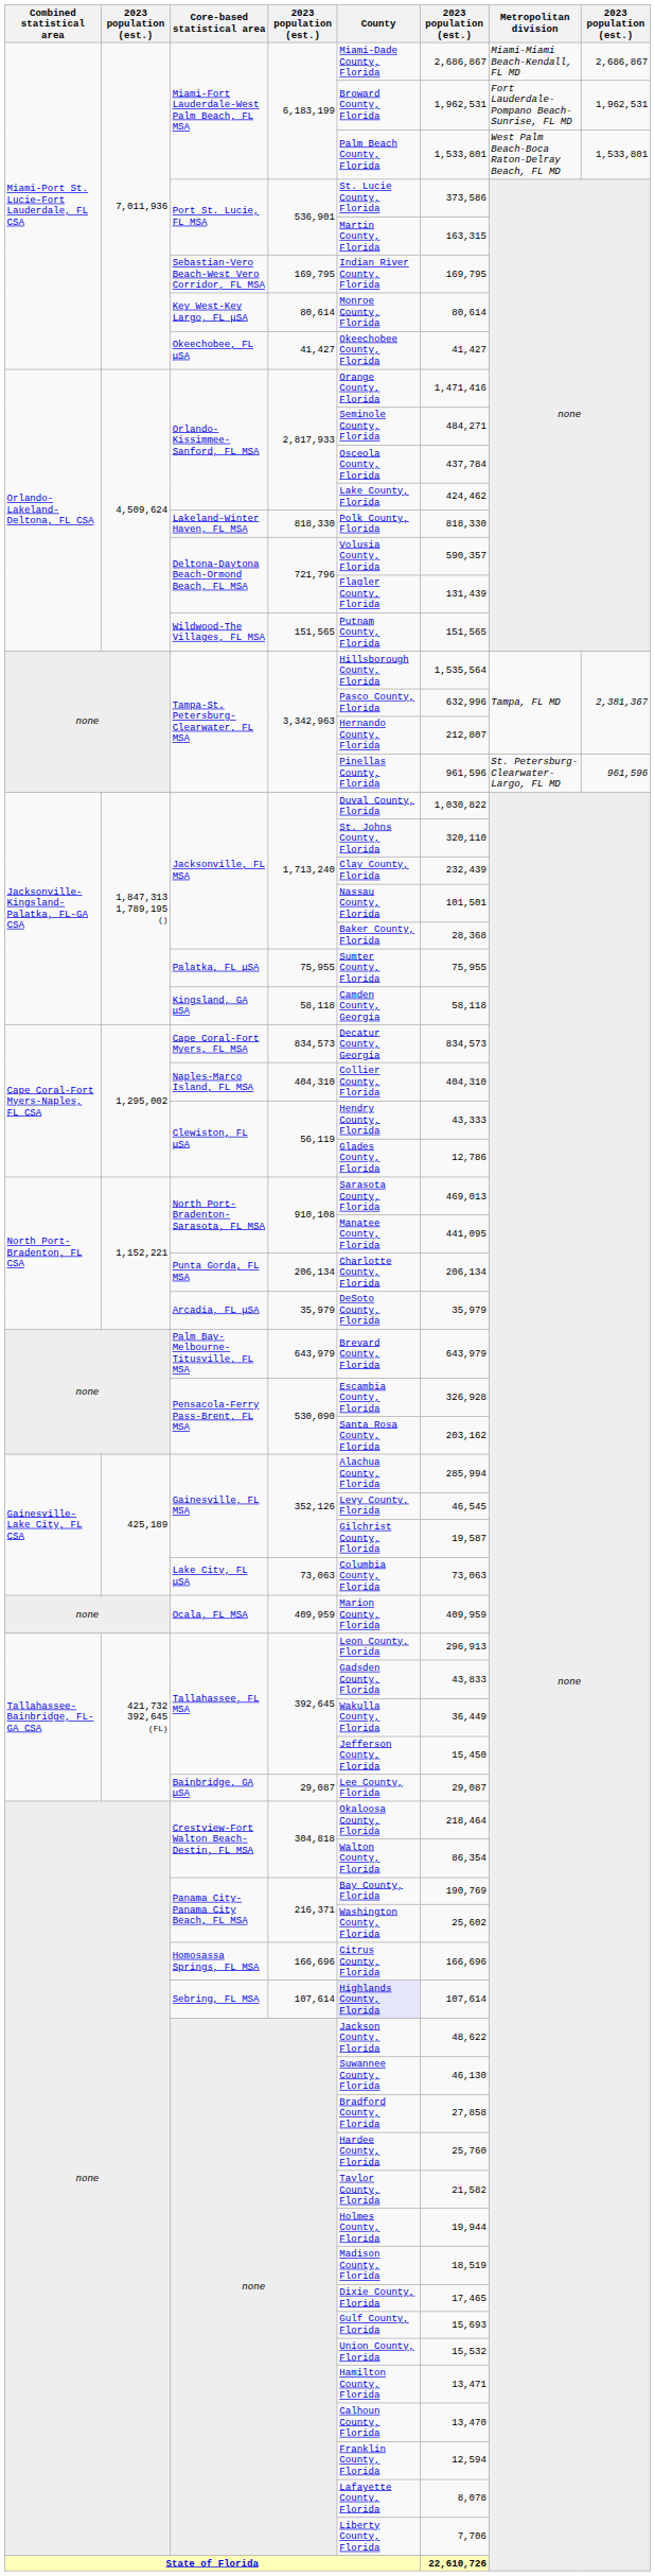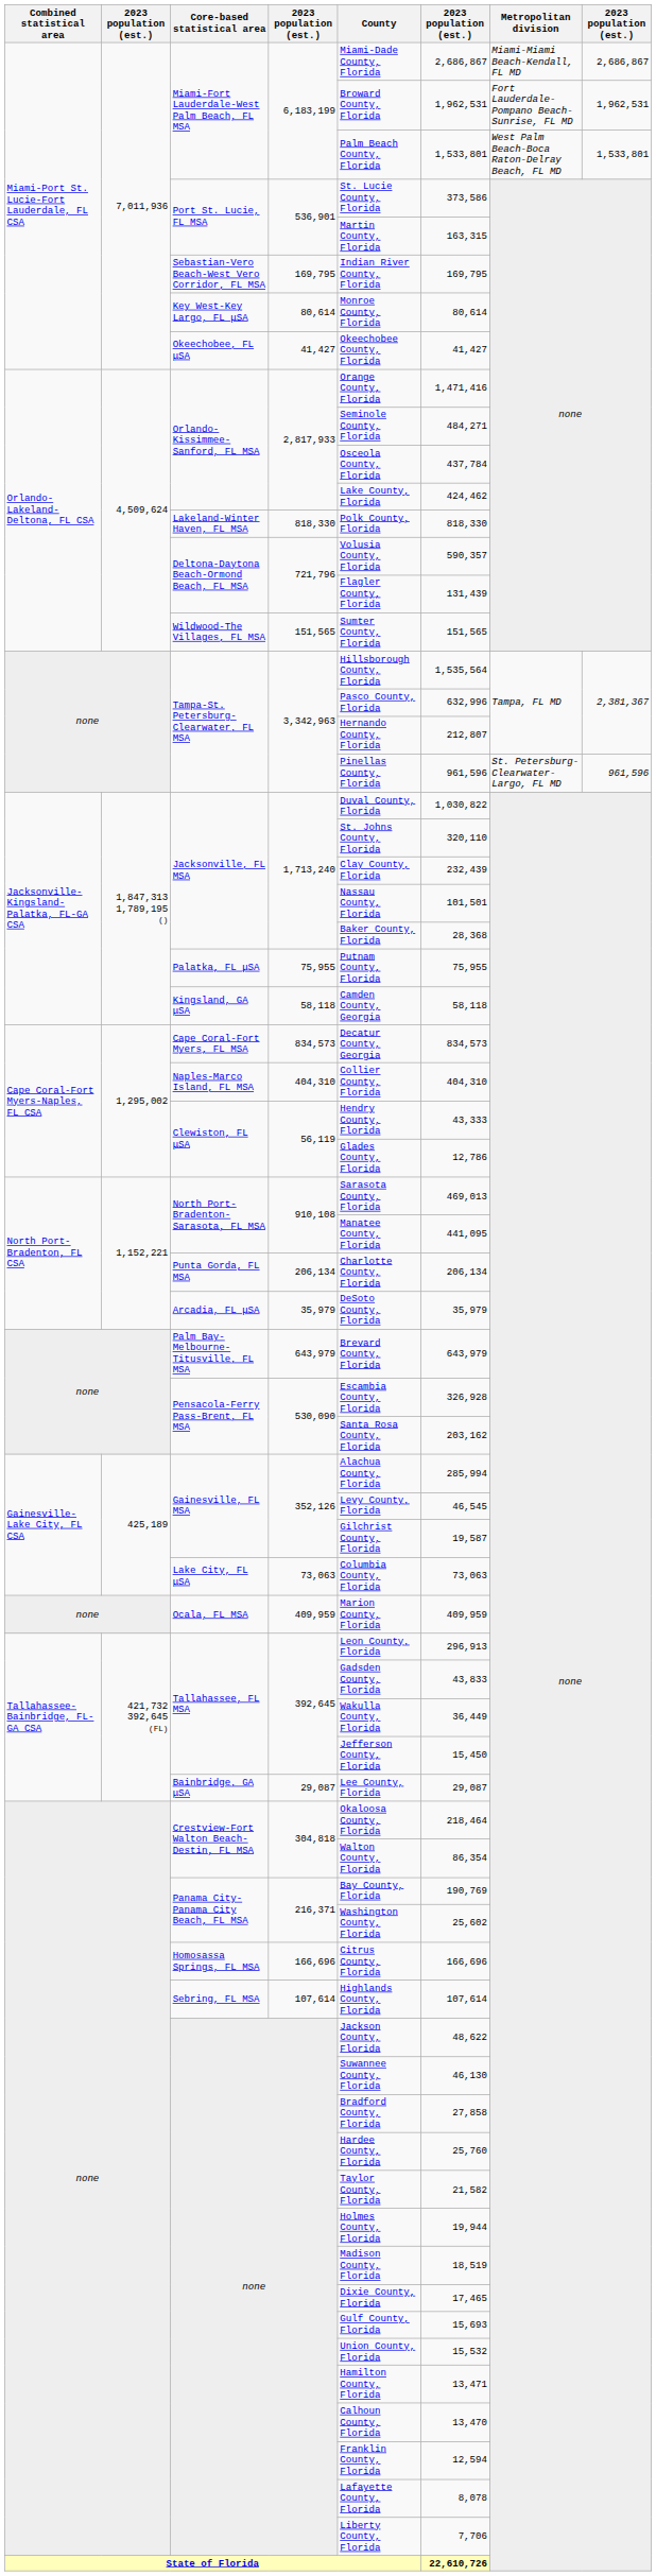 <table class=wikitable>
 <tr>
 <th>Combined statistical area</th>
 <th>2023 population (est.)</th>
 <th>Core-based statistical area</th>
 <th>2023 population (est.)</th>
 <th>County</th>
 <th>2023 population (est.)</th>
 <th>Metropolitan division</th>
 <th>2023 population (est.)</th>
 </tr>
 <tr>
 <td rowspan=8><a href='#'>Miami-Port St. Lucie-Fort Lauderdale, FL CSA</a></td>
 <td rowspan=8 align=right>7,011,936</td>
 <td rowspan=3><a href='#'>Miami-Fort Lauderdale-West Palm Beach, FL MSA</a></td>
 <td rowspan="3" align="right">6,183,199</td>
 <td><a href='#'>Miami-Dade County, Florida</a></td>
 <td align=right>2,686,867</td>
 <td><em>Miami-Miami Beach-Kendall, FL MD</em></td>
 <td align=right>2,686,867</td>
 </tr>
 <tr>
 <td><a href='#'>Broward County, Florida</a></td>
 <td align=right>1,962,531</td>
 <td><em>Fort Lauderdale-Pompano Beach-Sunrise, FL MD</em></td>
 <td align=right>1,962,531</td>
 </tr>
 <tr>
 <td><a href='#'>Palm Beach County, Florida</a></td>
 <td align=right>1,533,801</td>
 <td><em>West Palm Beach-Boca Raton-Delray Beach, FL MD</em></td>
 <td align=right>1,533,801</td>
 </tr>
 <tr>
 <td rowspan=2><a href='#'>Port St. Lucie, FL MSA</a></td>
 <td rowspan="2" align="right">536,901</td>
 <td><a href='#'>St. Lucie County, Florida</a></td>
 <td align=right>373,586</td>
 <td rowspan=13 colspan=2 align=center bgcolor=#EEEEEE><em>none</em></td>
 </tr>
 <tr>
 <td><a href='#'>Martin County, Florida</a></td>
 <td align=right>163,315</td>
 </tr>
 <tr>
 <td rowspan=1><a href='#'>Sebastian-Vero Beach-West Vero Corridor, FL MSA</a></td>
 <td rowspan="1" align="right">169,795</td>
 <td><a href='#'>Indian River County, Florida</a></td>
 <td align=right>169,795</td>
 </tr>
 <tr>
 <td rowspan=1><a href='#'>Key West-Key Largo, FL μSA</a></td>
 <td rowspan="1" align="right">80,614</td>
 <td><a href='#'>Monroe County, Florida</a></td>
 <td align=right>80,614</td>
 </tr>
 <tr>
 <td rowspan=1><a href='#'>Okeechobee, FL μSA</a></td>
 <td rowspan="1" align="right">41,427</td>
 <td><a href='#'>Okeechobee County, Florida</a></td>
 <td align=right>41,427</td>
 </tr>
 <tr>
 <td rowspan=8><a href='#'>Orlando-Lakeland-Deltona, FL CSA</a></td>
 <td rowspan=8 align=right>4,509,624</td>
 <td rowspan=4><a href='#'>Orlando-Kissimmee-Sanford, FL MSA</a></td>
 <td rowspan="4" align="right">2,817,933</td>
 <td><a href='#'>Orange County, Florida</a></td>
 <td align=right>1,471,416</td>
 </tr>
 <tr>
 <td><a href='#'>Seminole County, Florida</a></td>
 <td align=right>484,271</td>
 </tr>
 <tr>
 <td><a href='#'>Osceola County, Florida</a></td>
 <td align=right>437,784</td>
 </tr>
 <tr>
 <td><a href='#'>Lake County, Florida</a></td>
 <td align=right>424,462</td>
 </tr>
 <tr>
 <td rowspan=1><a href='#'>Lakeland-Winter Haven, FL MSA</a></td>
 <td rowspan="1" align="right">818,330</td>
 <td><a href='#'>Polk County, Florida</a></td>
 <td align=right>818,330</td>
 </tr>
 <tr>
 <td rowspan=2><a href='#'>Deltona-Daytona Beach-Ormond Beach, FL MSA</a></td>
 <td rowspan="2" align="right">721,796</td>
 <td><a href='#'>Volusia County, Florida</a></td>
 <td align=right>590,357</td>
 </tr>
 <tr>
 <td><a href='#'>Flagler County, Florida</a></td>
 <td align=right>131,439</td>
 </tr>
 <tr>
 <td rowspan=1><a href='#'>Wildwood-The Villages, FL MSA</a></td>
 <td rowspan="1" align="right">151,565</td>
-<td><a href='#'>Putnam County, Florida</a></td>
+<td><a href='#'>Sumter County, Florida</a></td>
 <td align=right>151,565</td>
 </tr>
 <tr>
 <td rowspan=4 colspan=2 align=center bgcolor=#EEEEEE><em>none</em></td>
 <td rowspan=4><a href='#'>Tampa-St. Petersburg-Clearwater, FL MSA</a></td>
 <td rowspan=4 align=right>3,342,963</td>
 <td><a href='#'>Hillsborough County, Florida</a></td>
 <td align=right>1,535,564</td>
 <td rowspan="3"><em>Tampa, FL MD</em></td>
 <td rowspan="3" align=right><em>2,381,367</em></td>
 </tr>
 <tr>
 <td><a href='#'>Pasco County, Florida</a></td>
 <td align="right">632,996</td>
 </tr>
 <tr>
 <td><a href='#'>Hernando County, Florida</a></td>
 <td align="right">212,807</td>
 </tr>
 <tr>
 <td><a href='#'>Pinellas County, Florida</a></td>
 <td align="right">961,596</td>
 <td><em>St. Petersburg-Clearwater-Largo, FL MD</em></td>
 <td align="right"><em>961,596</em></td>
 </tr>
 <tr>
 <td rowspan="7"><a href='#'><span>Jacksonville-Kingsland-Palatka, FL-GA CSA</span></a></td>
 <td rowspan="7" align="right"><span>1,847,313</span><br>1,789,195 <small>()</small></td>
 <td rowspan="5"><a href='#'>Jacksonville, FL MSA</a></td>
 <td rowspan="5" align="right">1,713,240</td>
 <td><a href='#'>Duval County, Florida</a></td>
 <td align="right">1,030,822</td>
 <td rowspan=50 colspan=2 align=center bgcolor=#EEEEEE><em>none</em></td>
 </tr>
 <tr>
 <td><a href='#'>St. Johns County, Florida</a></td>
 <td align="right">320,110</td>
 </tr>
 <tr>
 <td><a href='#'>Clay County, Florida</a></td>
 <td align="right">232,439</td>
 </tr>
 <tr>
 <td><a href='#'>Nassau County, Florida</a></td>
 <td align="right">101,501</td>
 </tr>
 <tr>
 <td><a href='#'>Baker County, Florida</a></td>
 <td align="right">28,368</td>
 </tr>
 <tr>
 <td rowspan="1"><a href='#'>Palatka, FL μSA</a></td>
 <td rowspan="1" align="right">75,955</td>
-<td><a href='#'>Sumter County, Florida</a></td>
+<td><a href='#'>Putnam County, Florida</a></td>
 <td align="right">75,955</td>
 </tr>
 <tr>
 <td rowspan="1"><a href='#'><span>Kingsland, GA μSA</span></a></td>
 <td rowspan="1" align="right"><span>58,118</span></td>
 <td><a href='#'><span>Camden County, Georgia</span></a></td>
 <td align="right"><span>58,118</span></td>
 </tr>
 <tr>
 <td rowspan="4"><a href='#'>Cape Coral-Fort Myers-Naples, FL CSA</a></td>
 <td rowspan="4" align="right">1,295,002</td>
 <td rowspan="1"><a href='#'>Cape Coral-Fort Myers, FL MSA</a></td>
 <td rowspan="1" align="right">834,573</td>
 <td><a href='#'><span>Decatur County, Georgia</span></a></td>
 <td align="right">834,573</td>
 </tr>
 <tr>
 <td rowspan="1"><a href='#'>Naples-Marco Island, FL MSA</a></td>
 <td rowspan="1" align="right">404,310</td>
 <td><a href='#'>Collier County, Florida</a></td>
 <td align="right">404,310</td>
 </tr>
 <tr>
 <td rowspan="2"><a href='#'>Clewiston, FL μSA</a></td>
 <td rowspan="2" align="right">56,119</td>
 <td><a href='#'>Hendry County, Florida</a></td>
 <td align="right">43,333</td>
 </tr>
 <tr>
 <td><a href='#'>Glades County, Florida</a></td>
 <td align="right">12,786</td>
 </tr>
 <tr>
 <td rowspan="4"><a href='#'>North Port-Bradenton, FL CSA</a></td>
 <td rowspan="4" align="right">1,152,221</td>
 <td rowspan="2"><a href='#'>North Port-Bradenton-Sarasota, FL MSA</a></td>
 <td rowspan="2" align="right">910,108</td>
 <td><a href='#'>Sarasota County, Florida</a></td>
 <td align="right">469,013</td>
 </tr>
 <tr>
 <td><a href='#'>Manatee County, Florida</a></td>
 <td align="right">441,095</td>
 </tr>
 <tr>
 <td rowspan="1"><a href='#'>Punta Gorda, FL MSA</a></td>
 <td rowspan="1" align="right">206,134</td>
 <td><a href='#'>Charlotte County, Florida</a></td>
 <td align="right">206,134</td>
 </tr>
 <tr>
 <td rowspan="1"><a href='#'>Arcadia, FL μSA</a></td>
 <td rowspan="1" align="right">35,979</td>
 <td><a href='#'>DeSoto County, Florida</a></td>
 <td align="right">35,979</td>
 </tr>
 <tr>
 <td colspan="2" rowspan="3" align="center" bgcolor="#EEEEEE"><em>none</em></td>
 <td rowspan="1"><a href='#'>Palm Bay-Melbourne-Titusville, FL MSA</a></td>
 <td rowspan="1" align="right">643,979</td>
 <td><a href='#'>Brevard County, Florida</a></td>
 <td align="right">643,979</td>
 </tr>
 <tr>
 <td rowspan="2"><a href='#'>Pensacola-Ferry Pass-Brent, FL MSA</a></td>
 <td rowspan="2" align="right">530,090</td>
 <td><a href='#'>Escambia County, Florida</a></td>
 <td align="right">326,928</td>
 </tr>
 <tr>
 <td><a href='#'>Santa Rosa County, Florida</a></td>
 <td align="right">203,162</td>
 </tr>
 <tr>
 <td rowspan="4"><a href='#'>Gainesville-Lake City, FL CSA</a></td>
 <td rowspan="4" align="right">425,189</td>
 <td rowspan="3"><a href='#'>Gainesville, FL MSA</a></td>
 <td rowspan="3" align="right">352,126</td>
 <td><a href='#'>Alachua County, Florida</a></td>
 <td align="right">285,994</td>
 </tr>
 <tr>
 <td><a href='#'>Levy County, Florida</a></td>
 <td align="right">46,545</td>
 </tr>
 <tr>
 <td><a href='#'>Gilchrist County, Florida</a></td>
 <td align="right">19,587</td>
 </tr>
 <tr>
 <td rowspan="1"><a href='#'>Lake City, FL μSA</a></td>
 <td rowspan="1" align="right">73,063</td>
 <td><a href='#'>Columbia County, Florida</a></td>
 <td align="right">73,063</td>
 </tr>
 <tr>
 <td colspan="2" rowspan="1" align="center" bgcolor="#EEEEEE"><em>none</em></td>
 <td rowspan="1"><a href='#'>Ocala, FL MSA</a></td>
 <td rowspan="1" align="right">409,959</td>
 <td><a href='#'>Marion County, Florida</a></td>
 <td align="right">409,959</td>
 </tr>
 <tr>
 <td rowspan="5"><a href='#'><span>Tallahassee-Bainbridge, FL-GA CSA</span></a></td>
 <td rowspan="5" align="right"><span>421,732</span><br>392,645 <small>(FL)</small></td>
 <td rowspan="4"><a href='#'>Tallahassee, FL MSA</a></td>
 <td rowspan="4" align="right">392,645</td>
 <td><a href='#'>Leon County, Florida</a></td>
 <td align="right">296,913</td>
 </tr>
 <tr>
 <td><a href='#'>Gadsden County, Florida</a></td>
 <td align="right">43,833</td>
 </tr>
 <tr>
 <td><a href='#'>Wakulla County, Florida</a></td>
 <td align="right">36,449</td>
 </tr>
 <tr>
 <td><a href='#'>Jefferson County, Florida</a></td>
 <td align="right">15,450</td>
 </tr>
 <tr>
 <td rowspan="1"><a href='#'><span>Bainbridge, GA μSA</span></a></td>
 <td rowspan="1" align="right"><span>29,087</span></td>
 <td><a href='#'>Lee County, Florida</a></td>
 <td align="right"><span>29,087</span></td>
 </tr>
 <tr>
 <td colspan="2" rowspan="21" align="center" bgcolor="#EEEEEE"><em>none</em></td>
 <td rowspan="2"><a href='#'>Crestview-Fort Walton Beach-Destin, FL MSA</a></td>
 <td rowspan="2" align="right">304,818</td>
 <td><a href='#'>Okaloosa County, Florida</a></td>
 <td align="right">218,464</td>
 </tr>
 <tr>
 <td><a href='#'>Walton County, Florida</a></td>
 <td align="right">86,354</td>
 </tr>
 <tr>
 <td rowspan="2"><a href='#'>Panama City-Panama City Beach, FL MSA</a></td>
 <td rowspan="2" align="right">216,371</td>
 <td><a href='#'>Bay County, Florida</a></td>
 <td align="right">190,769</td>
 </tr>
 <tr>
 <td><a href='#'>Washington County, Florida</a></td>
 <td align="right">25,602</td>
 </tr>
 <tr>
 <td rowspan="1"><a href='#'>Homosassa Springs, FL MSA</a></td>
 <td rowspan="1" align="right">166,696</td>
 <td><a href='#'>Citrus County, Florida</a></td>
 <td align="right">166,696</td>
 </tr>
 <tr>
 <td rowspan="1"><a href='#'>Sebring, FL MSA</a></td>
 <td rowspan="1" align="right">107,614</td>
-<td style="background: lavender;"><a href='#'>Highlands County, Florida</a></td>
+<td><a href='#'>Highlands County, Florida</a></td>
 <td align="right">107,614</td>
 </tr>
 <tr>
 <td colspan="2" rowspan="15" align="center" bgcolor="#EEEEEE"><em>none</em></td>
 <td><a href='#'>Jackson County, Florida</a></td>
 <td align="right">48,622</td>
 </tr>
 <tr>
 <td><a href='#'>Suwannee County, Florida</a></td>
 <td align="right">46,130</td>
 </tr>
 <tr>
 <td><a href='#'>Bradford County, Florida</a></td>
 <td align="right">27,858</td>
 </tr>
 <tr>
 <td><a href='#'>Hardee County, Florida</a></td>
 <td align="right">25,760</td>
 </tr>
 <tr>
 <td><a href='#'>Taylor County, Florida</a></td>
 <td align="right">21,582</td>
 </tr>
 <tr>
 <td><a href='#'>Holmes County, Florida</a></td>
 <td align="right">19,944</td>
 </tr>
 <tr>
 <td><a href='#'>Madison County, Florida</a></td>
 <td align="right">18,519</td>
 </tr>
 <tr>
 <td><a href='#'>Dixie County, Florida</a></td>
 <td align="right">17,465</td>
 </tr>
 <tr>
 <td><a href='#'>Gulf County, Florida</a></td>
 <td align="right">15,693</td>
 </tr>
 <tr>
 <td><a href='#'>Union County, Florida</a></td>
 <td align="right">15,532</td>
 </tr>
 <tr>
 <td><a href='#'>Hamilton County, Florida</a></td>
 <td align="right">13,471</td>
 </tr>
 <tr>
 <td><a href='#'>Calhoun County, Florida</a></td>
 <td align="right">13,470</td>
 </tr>
 <tr>
 <td><a href='#'>Franklin County, Florida</a></td>
 <td align="right">12,594</td>
 </tr>
 <tr>
 <td><a href='#'>Lafayette County, Florida</a></td>
 <td align="right">8,078</td>
 </tr>
 <tr>
 <td><a href='#'>Liberty County, Florida</a></td>
 <td align="right">7,706</td>
 </tr>
 <tr style="font-weight:bold;" bgcolor="#FFFFBB">
 <td colspan="5" align="center"><a href='#'>State of Florida</a></td>
 <td align="right">22,610,726</td>
 </tr>
 </table>
